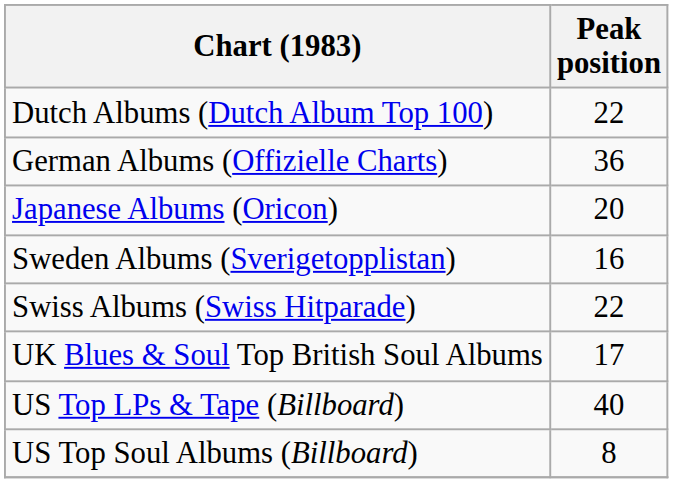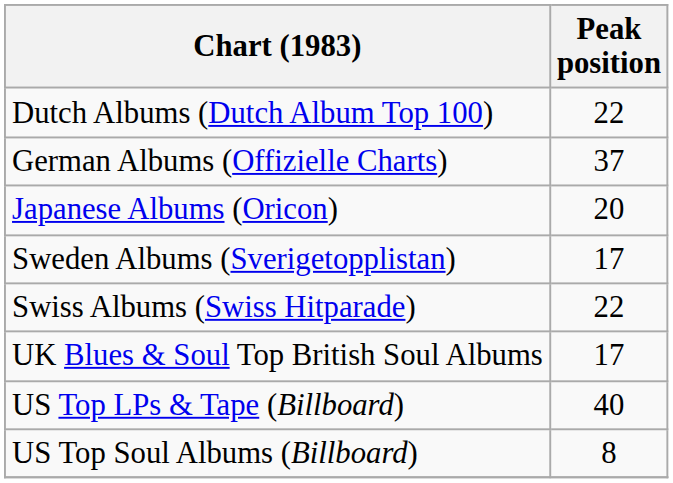 <table class="wikitable sortable">
 <tr>
 <th>Chart (1983)</th>
 <th>Peak<br>position</th>
 </tr>
 <tr>
 <td>Dutch Albums (<a href='#'>Dutch Album Top 100</a>)</td>
 <td align="center">22</td>
 </tr>
 <tr>
 <td>German Albums (<a href='#'>Offizielle Charts</a>)</td>
-<td align="center">36</td>
+<td align="center">37</td>
 </tr>
 <tr>
 <td><a href='#'>Japanese Albums</a> (<a href='#'>Oricon</a>)</td>
 <td align="center">20</td>
 </tr>
 <tr>
 <td>Sweden Albums (<a href='#'>Sverigetopplistan</a>)</td>
-<td align="center">16</td>
+<td align="center">17</td>
 </tr>
 <tr>
 <td>Swiss Albums (<a href='#'>Swiss Hitparade</a>)</td>
 <td align="center">22</td>
 </tr>
 <tr>
 <td>UK <a href='#'>Blues & Soul</a> Top British Soul Albums</td>
 <td align="center">17</td>
 </tr>
 <tr>
 <td>US <a href='#'>Top LPs & Tape</a> (<em>Billboard</em>)</td>
 <td align="center">40</td>
 </tr>
 <tr>
 <td>US Top Soul Albums  (<em>Billboard</em>)</td>
 <td align="center">8</td>
 </tr>
 <tr>
 </tr>
 </table>
